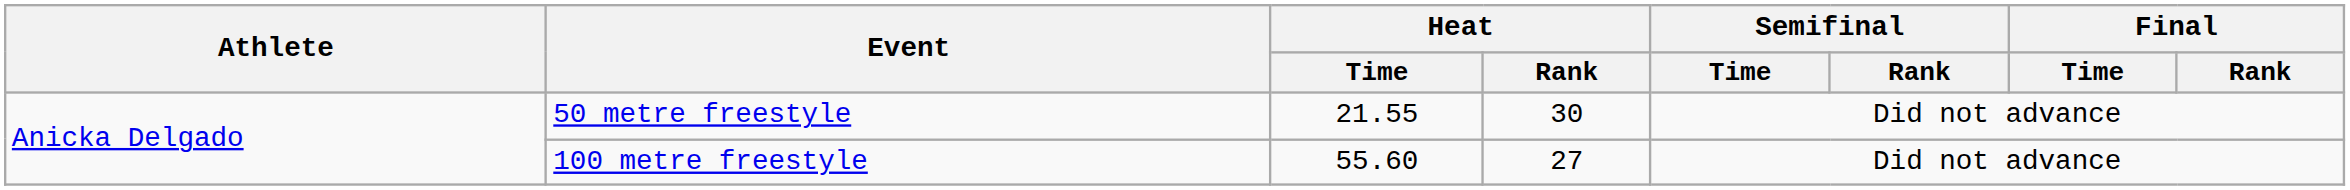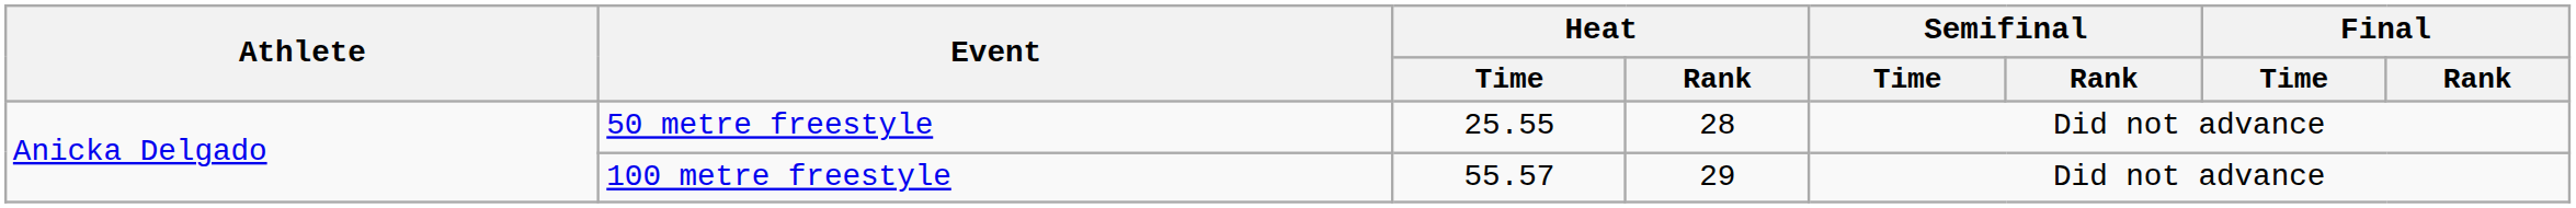 <table class="wikitable" style="text-align:center; font-size:90%; width:50%;">
 <tr>
 <th rowspan="2">Athlete</th>
 <th rowspan="2">Event</th>
 <th colspan="2">Heat</th>
 <th colspan="2">Semifinal</th>
 <th colspan="2">Final</th>
 </tr>
 <tr style="font-size:95%">
 <th>Time</th>
 <th>Rank</th>
 <th>Time</th>
 <th>Rank</th>
 <th>Time</th>
 <th>Rank</th>
 </tr>
 <tr>
 <td align=left rowspan=2><a href='#'>Anicka Delgado</a></td>
 <td align=left><a href='#'>50 metre freestyle</a></td>
-<td>21.55</td>
-<td>30</td>
+<td>25.55</td>
+<td>28</td>
 <td colspan=4>Did not advance</td>
 </tr>
 <tr>
 <td align=left><a href='#'>100 metre freestyle</a></td>
-<td>55.60</td>
-<td>27</td>
+<td>55.57</td>
+<td>29</td>
 <td colspan=4>Did not advance</td>
 </tr>
 </table>
